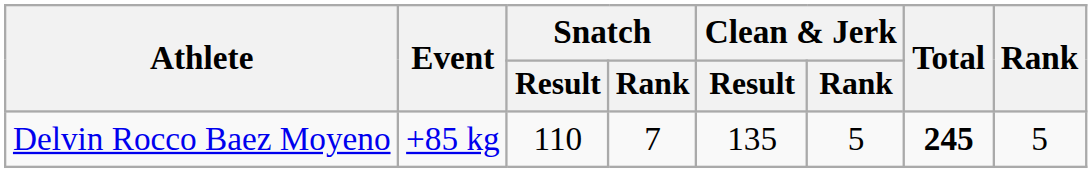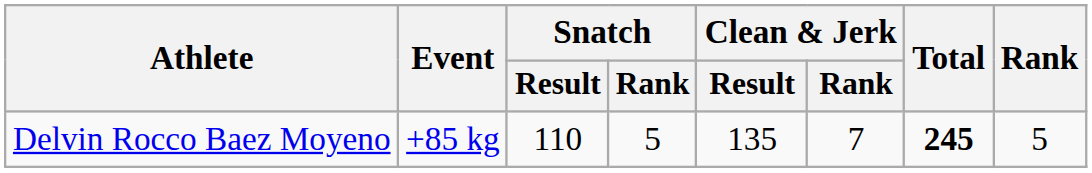 <table class="wikitable" style="font-size:90%">
 <tr>
 <th rowspan="2">Athlete</th>
 <th rowspan="2">Event</th>
 <th colspan="2">Snatch</th>
 <th colspan="2">Clean & Jerk</th>
 <th rowspan="2">Total</th>
 <th rowspan="2">Rank</th>
 </tr>
 <tr style="font-size:95%">
 <th>Result</th>
 <th>Rank</th>
 <th>Result</th>
 <th>Rank</th>
 </tr>
 <tr align=center>
 <td align=left><a href='#'>Delvin Rocco Baez Moyeno</a></td>
 <td align=left><a href='#'>+85 kg</a></td>
 <td>110</td>
+<td>5</td>
+<td>135</td>
 <td>7</td>
-<td>135</td>
-<td>5</td>
 <td><strong>245</strong></td>
 <td>5</td>
 </tr>
 </table>
